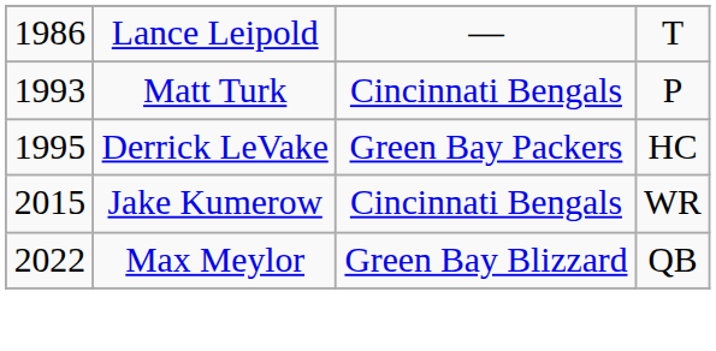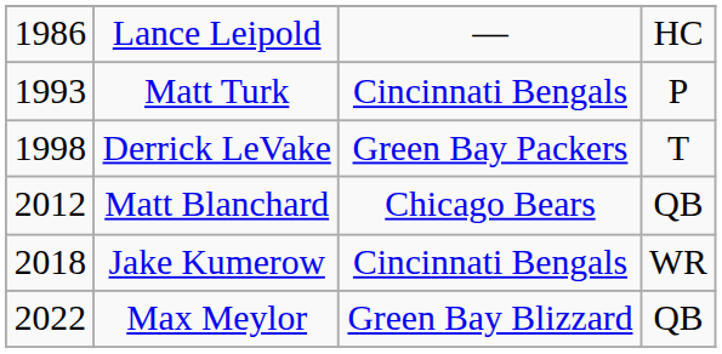 <table class="wikitable sortable" style="text-align: center;">
 <tr>
 </tr>
 <tr>
 <td>1986</td>
 <td><a href='#'>Lance Leipold</a></td>
 <td>—</td>
-<td>T</td>
+<td>HC</td>
 </tr>
 <tr>
 <td>1993</td>
 <td><a href='#'>Matt Turk</a></td>
 <td><a href='#'>Cincinnati Bengals</a></td>
 <td>P</td>
 </tr>
 <tr>
-<td>1995</td>
+<td>1998</td>
 <td><a href='#'>Derrick LeVake</a></td>
 <td><a href='#'>Green Bay Packers</a></td>
-<td>HC</td>
+<td>T</td>
 </tr>
 <tr>
-<td>2015</td>
+<td>2012</td>
+<td><a href='#'>Matt Blanchard</a></td>
+<td><a href='#'>Chicago Bears</a></td>
+<td>QB</td>
+</tr>
+<tr>
+<td>2018</td>
 <td><a href='#'>Jake Kumerow</a></td>
 <td><a href='#'>Cincinnati Bengals</a></td>
 <td>WR</td>
 </tr>
 <tr>
 <td>2022</td>
 <td><a href='#'>Max Meylor</a></td>
 <td><a href='#'>Green Bay Blizzard</a></td>
 <td>QB</td>
 </tr>
 </table>
